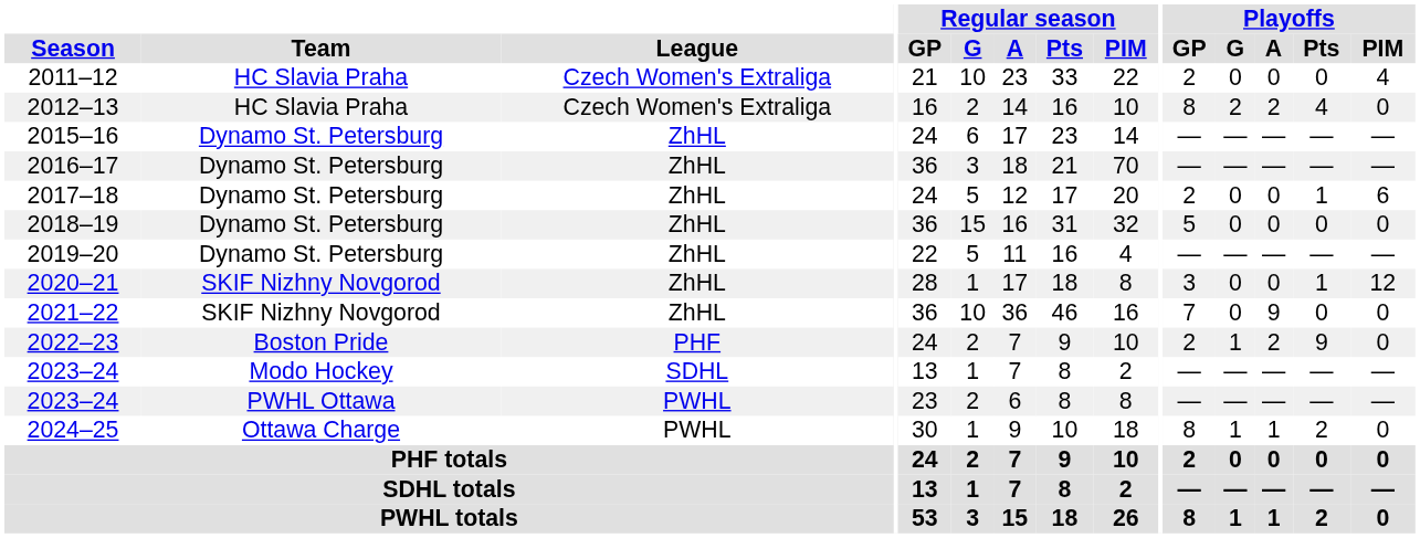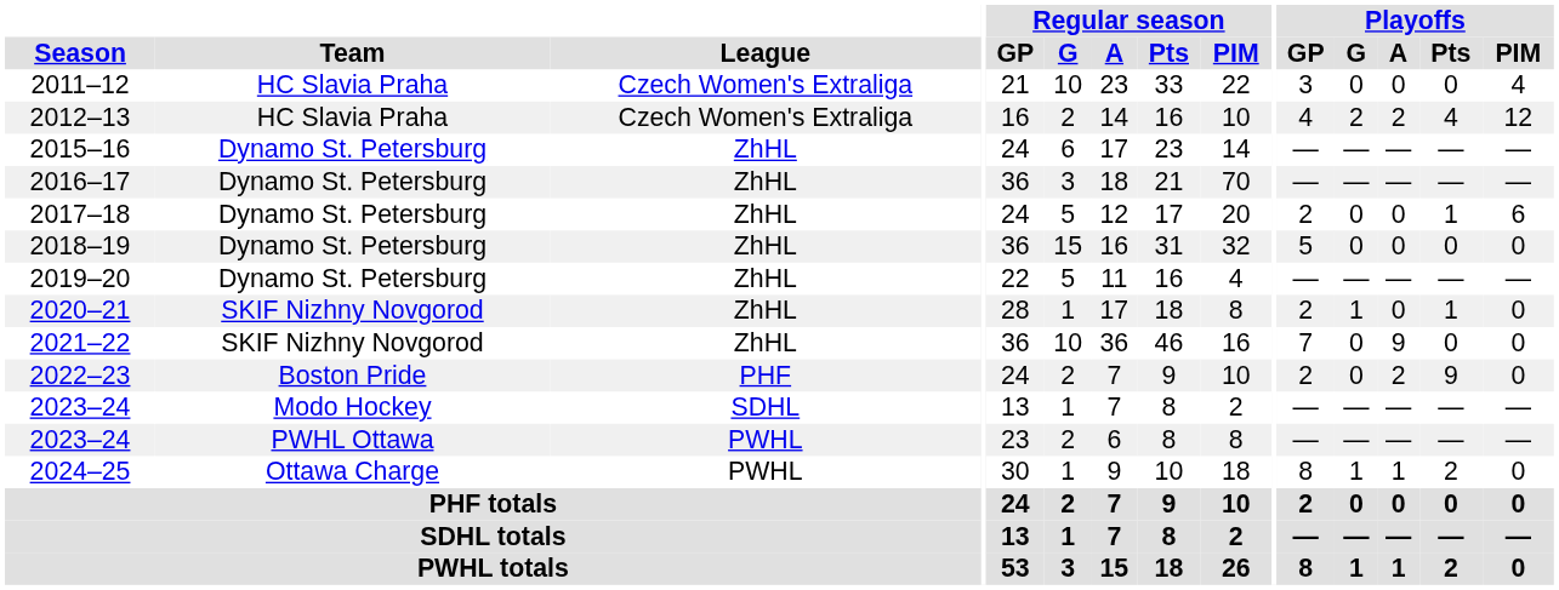 <table border="0" cellpadding="1" cellspacing="0" style="text-align:center; width:60em">
 <tr bgcolor="#e0e0e0">
 <th colspan="3" bgcolor="#ffffff"></th>
 <th rowspan="100" bgcolor="#ffffff"></th>
 <th colspan="5"><a href='#'>Regular season</a></th>
 <th rowspan="100" bgcolor="#ffffff"></th>
 <th colspan="5"><a href='#'>Playoffs</a></th>
 </tr>
 <tr bgcolor="#e0e0e0">
 <th><a href='#'>Season</a></th>
 <th>Team</th>
 <th>League</th>
 <th>GP</th>
 <th><a href='#'>G</a></th>
 <th><a href='#'>A</a></th>
 <th><a href='#'>Pts</a></th>
 <th><a href='#'>PIM</a></th>
 <th>GP</th>
 <th>G</th>
 <th>A</th>
 <th>Pts</th>
 <th>PIM</th>
 </tr>
 <tr>
 <td>2011–12</td>
 <td><a href='#'>HC Slavia Praha</a></td>
 <td><a href='#'>Czech Women's Extraliga</a></td>
 <td>21</td>
 <td>10</td>
 <td>23</td>
 <td>33</td>
 <td>22</td>
-<td>2</td>
+<td>3</td>
 <td>0</td>
 <td>0</td>
 <td>0</td>
 <td>4</td>
 </tr>
 <tr bgcolor="#f0f0f0">
 <td>2012–13</td>
 <td>HC Slavia Praha</td>
 <td>Czech Women's Extraliga</td>
 <td>16</td>
 <td>2</td>
 <td>14</td>
 <td>16</td>
 <td>10</td>
-<td>8</td>
+<td>4</td>
 <td>2</td>
 <td>2</td>
 <td>4</td>
-<td>0</td>
+<td>12</td>
 </tr>
 <tr>
 <td>2015–16</td>
 <td><a href='#'>Dynamo St. Petersburg</a></td>
 <td><a href='#'>ZhHL</a></td>
 <td>24</td>
 <td>6</td>
 <td>17</td>
 <td>23</td>
 <td>14</td>
 <td>—</td>
 <td>—</td>
 <td>—</td>
 <td>—</td>
 <td>—</td>
 </tr>
 <tr bgcolor="#f0f0f0">
 <td>2016–17</td>
 <td>Dynamo St. Petersburg</td>
 <td>ZhHL</td>
 <td>36</td>
 <td>3</td>
 <td>18</td>
 <td>21</td>
 <td>70</td>
 <td>—</td>
 <td>—</td>
 <td>—</td>
 <td>—</td>
 <td>—</td>
 </tr>
 <tr>
 <td>2017–18</td>
 <td>Dynamo St. Petersburg</td>
 <td>ZhHL</td>
 <td>24</td>
 <td>5</td>
 <td>12</td>
 <td>17</td>
 <td>20</td>
 <td>2</td>
 <td>0</td>
 <td>0</td>
 <td>1</td>
 <td>6</td>
 </tr>
 <tr bgcolor="#f0f0f0">
 <td>2018–19</td>
 <td>Dynamo St. Petersburg</td>
 <td>ZhHL</td>
 <td>36</td>
 <td>15</td>
 <td>16</td>
 <td>31</td>
 <td>32</td>
 <td>5</td>
 <td>0</td>
 <td>0</td>
 <td>0</td>
 <td>0</td>
 </tr>
 <tr>
 <td>2019–20</td>
 <td>Dynamo St. Petersburg</td>
 <td>ZhHL</td>
 <td>22</td>
 <td>5</td>
 <td>11</td>
 <td>16</td>
 <td>4</td>
 <td>—</td>
 <td>—</td>
 <td>—</td>
 <td>—</td>
 <td>—</td>
 </tr>
 <tr bgcolor="#f0f0f0">
 <td><a href='#'>2020–21</a></td>
 <td><a href='#'>SKIF Nizhny Novgorod</a></td>
 <td>ZhHL</td>
 <td>28</td>
 <td>1</td>
 <td>17</td>
 <td>18</td>
 <td>8</td>
-<td>3</td>
-<td>0</td>
+<td>2</td>
+<td>1</td>
 <td>0</td>
 <td>1</td>
-<td>12</td>
+<td>0</td>
 </tr>
 <tr>
 <td><a href='#'>2021–22</a></td>
 <td>SKIF Nizhny Novgorod</td>
 <td>ZhHL</td>
 <td>36</td>
 <td>10</td>
 <td>36</td>
 <td>46</td>
 <td>16</td>
 <td>7</td>
 <td>0</td>
 <td>9</td>
 <td>0</td>
 <td>0</td>
 </tr>
 <tr bgcolor="#f0f0f0">
 <td><a href='#'>2022–23</a></td>
 <td><a href='#'>Boston Pride</a></td>
 <td><a href='#'>PHF</a></td>
 <td>24</td>
 <td>2</td>
 <td>7</td>
 <td>9</td>
 <td>10</td>
 <td>2</td>
-<td>1</td>
+<td>0</td>
 <td>2</td>
 <td>9</td>
 <td>0</td>
 </tr>
 <tr>
 <td><a href='#'>2023–24</a></td>
 <td><a href='#'>Modo Hockey</a></td>
 <td><a href='#'>SDHL</a></td>
 <td>13</td>
 <td>1</td>
 <td>7</td>
 <td>8</td>
 <td>2</td>
 <td>—</td>
 <td>—</td>
 <td>—</td>
 <td>—</td>
 <td>—</td>
 </tr>
 <tr bgcolor="#f0f0f0">
 <td><a href='#'>2023–24</a></td>
 <td><a href='#'>PWHL Ottawa</a></td>
 <td><a href='#'>PWHL</a></td>
 <td>23</td>
 <td>2</td>
 <td>6</td>
 <td>8</td>
 <td>8</td>
 <td>—</td>
 <td>—</td>
 <td>—</td>
 <td>—</td>
 <td>—</td>
 </tr>
 <tr>
 <td><a href='#'>2024–25</a></td>
 <td><a href='#'>Ottawa Charge</a></td>
 <td>PWHL</td>
 <td>30</td>
 <td>1</td>
 <td>9</td>
 <td>10</td>
 <td>18</td>
 <td>8</td>
 <td>1</td>
 <td>1</td>
 <td>2</td>
 <td>0</td>
 </tr>
 <tr bgcolor="#e0e0e0">
 <th colspan="3">PHF totals</th>
 <th>24</th>
 <th>2</th>
 <th>7</th>
 <th>9</th>
 <th>10</th>
 <th>2</th>
 <th>0</th>
 <th>0</th>
 <th>0</th>
 <th>0</th>
 </tr>
 <tr bgcolor="#e0e0e0">
 <th colspan="3">SDHL totals</th>
 <th>13</th>
 <th>1</th>
 <th>7</th>
 <th>8</th>
 <th>2</th>
 <th>—</th>
 <th>—</th>
 <th>—</th>
 <th>—</th>
 <th>—</th>
 </tr>
 <tr bgcolor="#e0e0e0">
 <th colspan="3">PWHL totals</th>
 <th>53</th>
 <th>3</th>
 <th>15</th>
 <th>18</th>
 <th>26</th>
 <th>8</th>
 <th>1</th>
 <th>1</th>
 <th>2</th>
 <th>0</th>
 </tr>
 </table>
